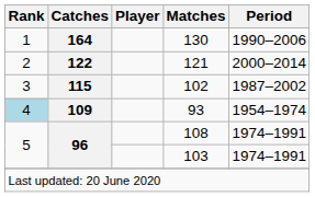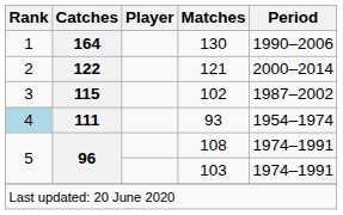 <table class="wikitable plainrowheaders sortable">
 <tr>
 <th scope=col>Rank</th>
 <th scope=col>Catches</th>
 <th scope=col>Player</th>
 <th scope=col>Matches</th>
 <th scope=col>Period</th>
 </tr>
 <tr>
 <td align=center>1</td>
 <th scope=row style="text-align:center;">164</th>
 <td></td>
 <td align=center>130</td>
 <td>1990–2006</td>
 </tr>
 <tr>
 <td align=center>2</td>
 <th scope=row style=text-align:center;>122</th>
 <td></td>
 <td align=center>121</td>
 <td>2000–2014</td>
 </tr>
 <tr>
 <td align=center>3</td>
 <th scope=row style=text-align:center;>115</th>
 <td></td>
 <td align=center>102</td>
 <td>1987–2002</td>
 </tr>
 <tr>
 <td align=center style="background: lightblue;">4</td>
-<th scope=row style=text-align:center;>109</th>
+<th scope=row style=text-align:center;>111</th>
 <td></td>
 <td align=center>93</td>
 <td>1954–1974</td>
 </tr>
 <tr>
 <td align=center rowspan=2>5</td>
 <th scope=row style=text-align:center; rowspan=2>96</th>
 <td></td>
 <td align=center>108</td>
 <td>1974–1991</td>
 </tr>
 <tr>
 <td></td>
 <td align=center>103</td>
 <td>1974–1991</td>
 </tr>
 <tr>
 </tr>
 <tr class=sortbottom>
 <td colspan=5><small>Last updated: 20 June 2020</small></td>
 </tr>
 </table>
